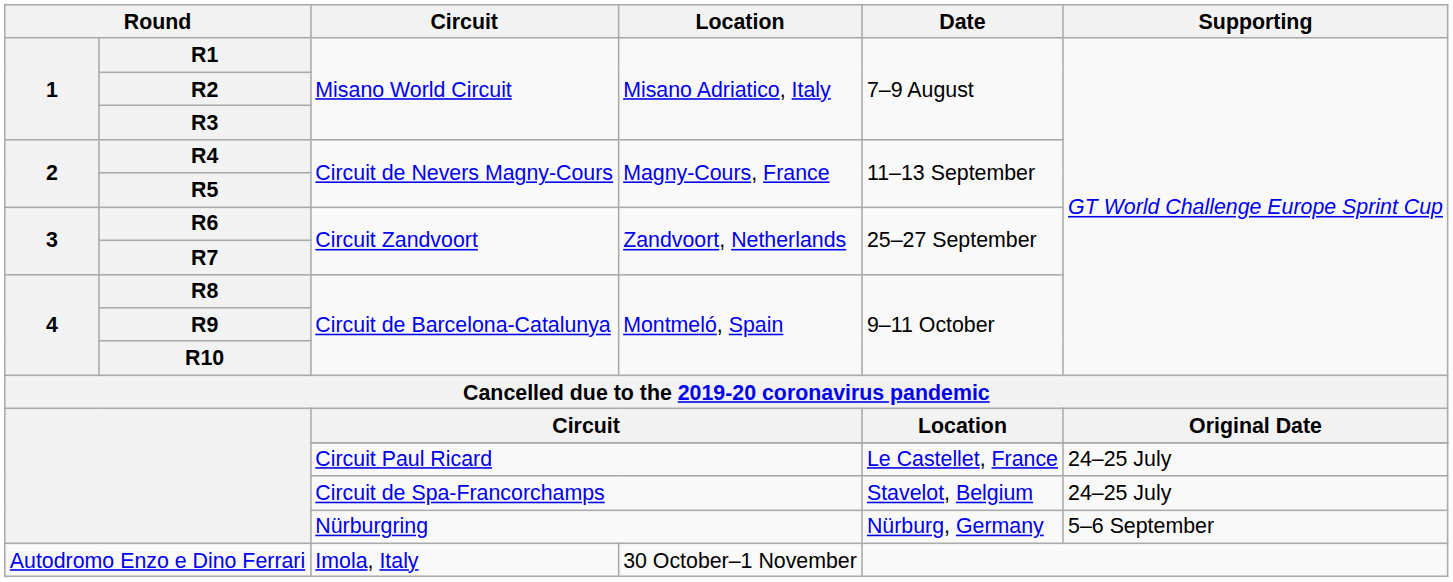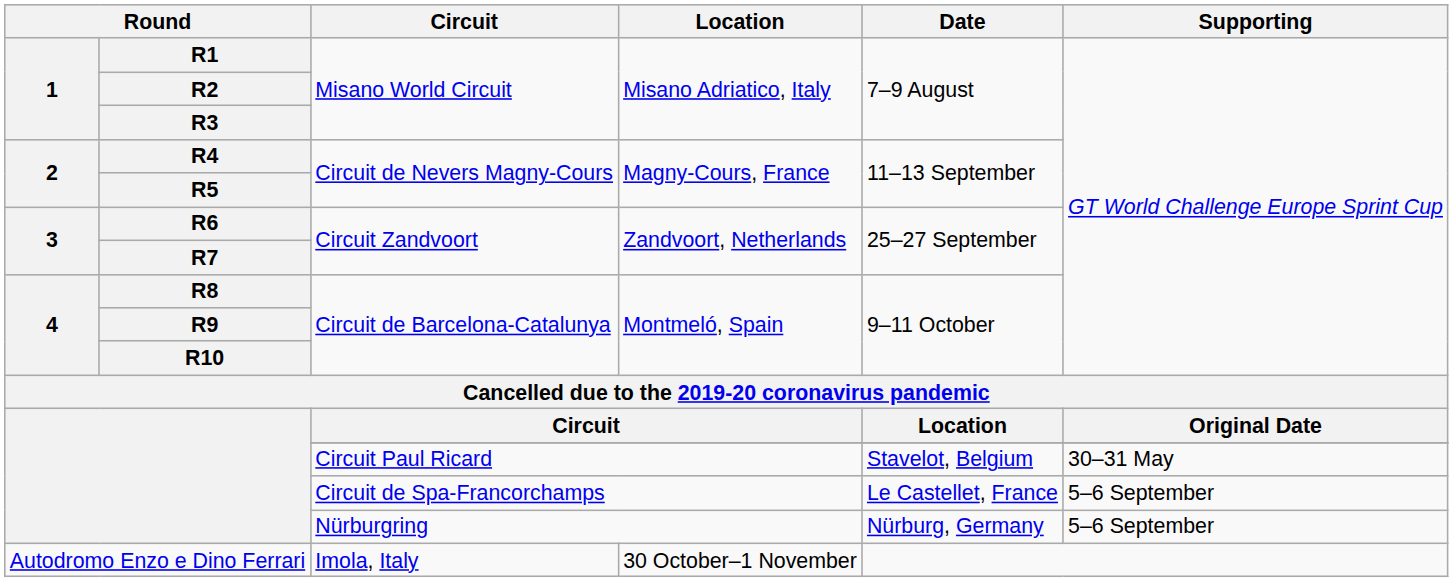 <table class="wikitable" style="font-size:85%;">
 <tr>
 <th colspan="2">Round</th>
 <th>Circuit</th>
 <th>Location</th>
 <th>Date</th>
 <th>Supporting</th>
 </tr>
 <tr>
 <th rowspan="3">1</th>
 <th>R1</th>
 <td rowspan="3"> <a href='#'>Misano World Circuit</a></td>
 <td rowspan=3><a href='#'>Misano Adriatico</a>, <a href='#'>Italy</a></td>
 <td rowspan="3">7–9 August</td>
 <td rowspan=10><em><a href='#'>GT World Challenge Europe Sprint Cup</a></em></td>
 </tr>
 <tr>
 <th>R2</th>
 </tr>
 <tr>
 <th>R3</th>
 </tr>
 <tr>
 <th rowspan="2">2</th>
 <th>R4</th>
 <td rowspan="2"> <a href='#'>Circuit de Nevers Magny-Cours</a></td>
 <td rowspan=2><a href='#'>Magny-Cours</a>, <a href='#'>France</a></td>
 <td rowspan="2">11–13 September</td>
 </tr>
 <tr>
 <th>R5</th>
 </tr>
 <tr>
 <th rowspan="2">3</th>
 <th>R6</th>
 <td rowspan="2"> <a href='#'>Circuit Zandvoort</a></td>
 <td rowspan=2><a href='#'>Zandvoort</a>, <a href='#'>Netherlands</a></td>
 <td rowspan="2">25–27 September</td>
 </tr>
 <tr>
 <th>R7</th>
 </tr>
 <tr>
 <th rowspan="3">4</th>
 <th>R8</th>
 <td rowspan="3"> <a href='#'>Circuit de Barcelona-Catalunya</a></td>
 <td rowspan=3><a href='#'>Montmeló</a>, <a href='#'>Spain</a></td>
 <td rowspan="3">9–11 October</td>
 </tr>
 <tr>
 <th>R9</th>
 </tr>
 <tr>
 <th>R10</th>
 </tr>
 <tr>
 <th colspan=6>Cancelled due to the <a href='#'>2019-20 coronavirus pandemic</a></th>
 </tr>
 <tr>
 <th rowspan=5 colspan=2></th>
 <th colspan=2>Circuit</th>
 <th>Location</th>
 <th>Original Date</th>
 </tr>
 <tr>
 </tr>
 <tr>
 <td colspan=2> <a href='#'>Circuit Paul Ricard</a></td>
-<td><a href='#'>Le Castellet</a>, <a href='#'>France</a></td>
-<td>24–25 July</td>
+<td><a href='#'>Stavelot</a>, <a href='#'>Belgium</a></td>
+<td>30–31 May</td>
 </tr>
 <tr>
 <td colspan=2> <a href='#'>Circuit de Spa-Francorchamps</a></td>
-<td><a href='#'>Stavelot</a>, <a href='#'>Belgium</a></td>
-<td>24–25 July</td>
+<td><a href='#'>Le Castellet</a>, <a href='#'>France</a></td>
+<td>5–6 September</td>
 </tr>
 <tr>
 <td colspan=2> <a href='#'>Nürburgring</a></td>
 <td><a href='#'>Nürburg</a>, <a href='#'>Germany</a></td>
 <td>5–6 September</td>
 </tr>
 <tr>
 <td colspan=2> <a href='#'>Autodromo Enzo e Dino Ferrari</a></td>
 <td><a href='#'>Imola</a>, <a href='#'>Italy</a></td>
 <td>30 October–1 November</td>
 </tr>
 </table>
